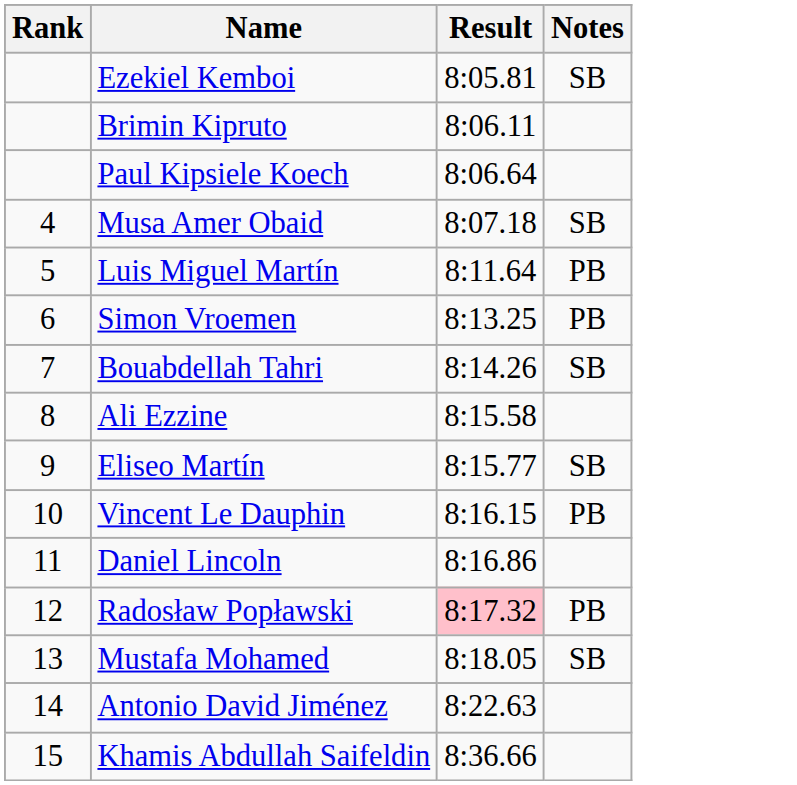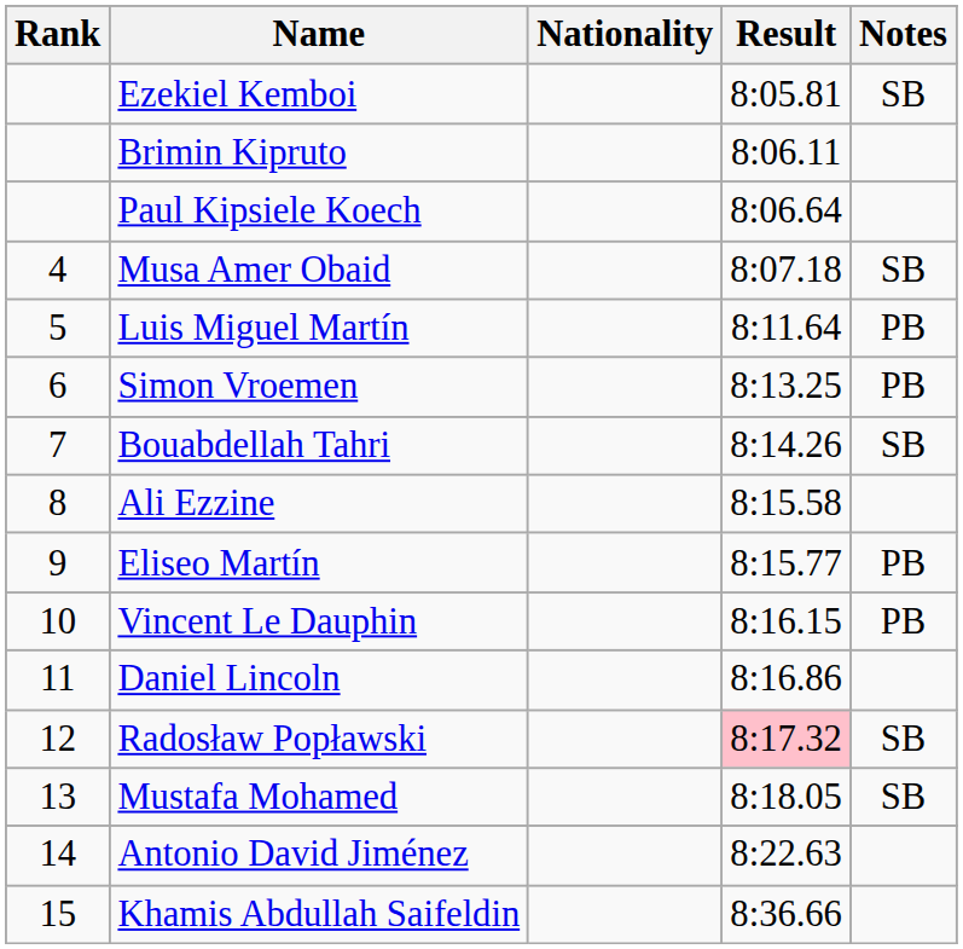 <table class="wikitable sortable" style="text-align:center">
 <tr>
 <th>Rank</th>
 <th>Name</th>
+<th>Nationality</th>
 <th>Result</th>
 <th>Notes</th>
 </tr>
 <tr>
 <td></td>
 <td align="left"><a href='#'>Ezekiel Kemboi</a></td>
+<td align="left"></td>
 <td>8:05.81</td>
 <td>SB</td>
 </tr>
 <tr>
 <td></td>
 <td align="left"><a href='#'>Brimin Kipruto</a></td>
+<td align="left"></td>
 <td>8:06.11</td>
 <td></td>
 </tr>
 <tr>
 <td></td>
 <td align="left"><a href='#'>Paul Kipsiele Koech</a></td>
+<td align="left"></td>
 <td>8:06.64</td>
 <td></td>
 </tr>
 <tr>
 <td>4</td>
 <td align="left"><a href='#'>Musa Amer Obaid</a></td>
+<td align="left"></td>
 <td>8:07.18</td>
 <td>SB</td>
 </tr>
 <tr>
 <td>5</td>
 <td align="left"><a href='#'>Luis Miguel Martín</a></td>
+<td align="left"></td>
 <td>8:11.64</td>
 <td>PB</td>
 </tr>
 <tr>
 <td>6</td>
 <td align="left"><a href='#'>Simon Vroemen</a></td>
+<td align="left"></td>
 <td>8:13.25</td>
 <td>PB</td>
 </tr>
 <tr>
 <td>7</td>
 <td align="left"><a href='#'>Bouabdellah Tahri</a></td>
+<td align="left"></td>
 <td>8:14.26</td>
 <td>SB</td>
 </tr>
 <tr>
 <td>8</td>
 <td align="left"><a href='#'>Ali Ezzine</a></td>
+<td align="left"></td>
 <td>8:15.58</td>
 <td></td>
 </tr>
 <tr>
 <td>9</td>
 <td align="left"><a href='#'>Eliseo Martín</a></td>
+<td align="left"></td>
 <td>8:15.77</td>
-<td>SB</td>
+<td>PB</td>
 </tr>
 <tr>
 <td>10</td>
 <td align="left"><a href='#'>Vincent Le Dauphin</a></td>
+<td align="left"></td>
 <td>8:16.15</td>
 <td>PB</td>
 </tr>
 <tr>
 <td>11</td>
 <td align="left"><a href='#'>Daniel Lincoln</a></td>
+<td align="left"></td>
 <td>8:16.86</td>
 <td></td>
 </tr>
 <tr>
 <td>12</td>
 <td align="left"><a href='#'>Radosław Popławski</a></td>
+<td align="left"></td>
 <td style="background: pink;">8:17.32</td>
-<td>PB</td>
+<td>SB</td>
 </tr>
 <tr>
 <td>13</td>
 <td align="left"><a href='#'>Mustafa Mohamed</a></td>
+<td align="left"></td>
 <td>8:18.05</td>
 <td>SB</td>
 </tr>
 <tr>
 <td>14</td>
 <td align="left"><a href='#'>Antonio David Jiménez</a></td>
+<td align="left"></td>
 <td>8:22.63</td>
 <td></td>
 </tr>
 <tr>
 <td>15</td>
 <td align="left"><a href='#'>Khamis Abdullah Saifeldin</a></td>
+<td align="left"></td>
 <td>8:36.66</td>
 <td></td>
 </tr>
 </table>
